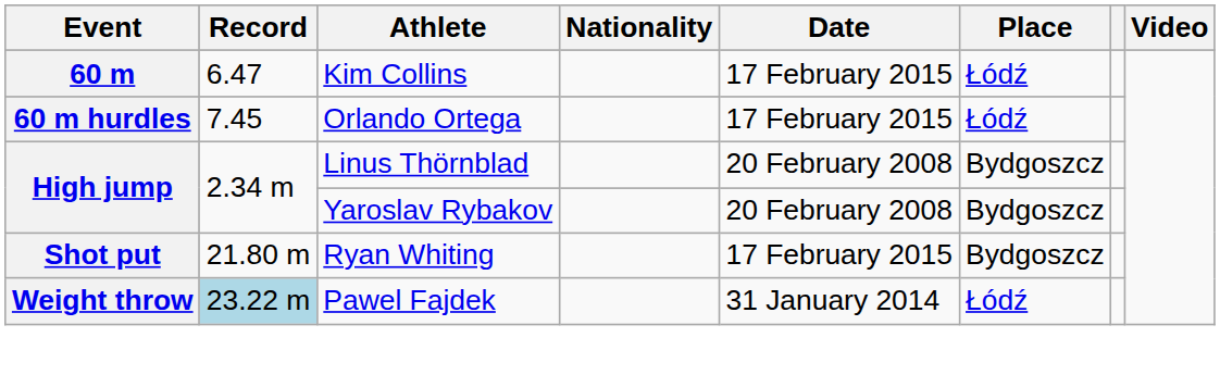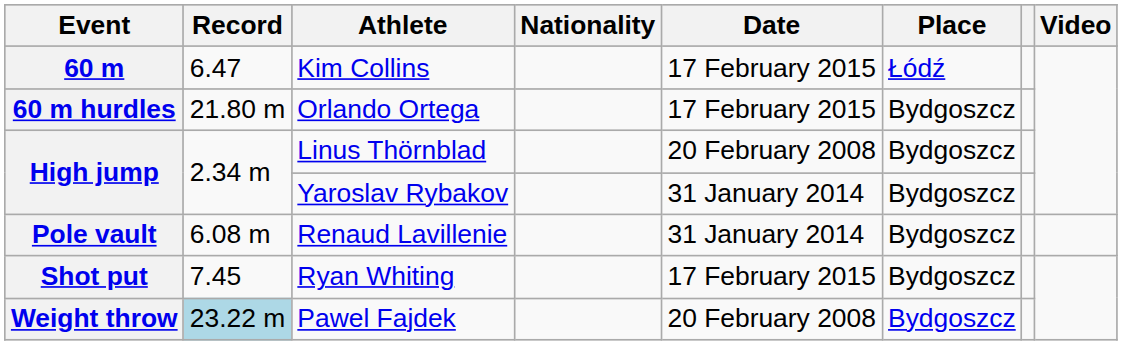 <table class="wikitable plainrowheaders">
 <tr>
 <th scope="col">Event</th>
 <th scope="col">Record</th>
 <th scope="col">Athlete</th>
 <th scope="col">Nationality</th>
 <th scope="col">Date</th>
 <th scope="col">Place</th>
 <th scope="col"></th>
 <th scope="col">Video</th>
 </tr>
 <tr>
 <th scope="row"><a href='#'>60 m</a></th>
 <td>6.47</td>
 <td><a href='#'>Kim Collins</a></td>
 <td></td>
 <td>17 February 2015</td>
 <td><a href='#'>Łódź</a></td>
 <td></td>
 </tr>
 <tr>
 <th scope="row"><a href='#'>60 m hurdles</a></th>
-<td>7.45</td>
+<td>21.80 m</td>
 <td><a href='#'>Orlando Ortega</a></td>
 <td></td>
 <td>17 February 2015</td>
-<td><a href='#'>Łódź</a></td>
+<td>Bydgoszcz</td>
 <td></td>
 </tr>
 <tr>
 <th scope="rowgroup" rowspan="2"><a href='#'>High jump</a></th>
 <td rowspan="2">2.34 m</td>
 <td><a href='#'>Linus Thörnblad</a></td>
 <td></td>
 <td>20 February 2008</td>
 <td>Bydgoszcz</td>
 <td></td>
 </tr>
 <tr>
 <td><a href='#'>Yaroslav Rybakov</a></td>
 <td></td>
-<td>20 February 2008</td>
+<td>31 January 2014</td>
 <td>Bydgoszcz</td>
 <td></td>
 </tr>
 <tr>
+<th scope="row"><a href='#'>Pole vault</a></th>
+<td>6.08 m</td>
+<td><a href='#'>Renaud Lavillenie</a></td>
+<td></td>
+<td>31 January 2014</td>
+<td>Bydgoszcz</td>
+<td></td>
+<td></td>
+</tr>
+<tr>
 <th scope="row"><a href='#'>Shot put</a></th>
-<td>21.80 m</td>
+<td>7.45</td>
 <td><a href='#'>Ryan Whiting</a></td>
 <td></td>
 <td>17 February 2015</td>
 <td>Bydgoszcz</td>
 <td></td>
 </tr>
 <tr>
 <th scope="row"><a href='#'>Weight throw</a></th>
 <td style="background: lightblue;">23.22 m</td>
 <td><a href='#'>Pawel Fajdek</a></td>
 <td></td>
-<td>31 January 2014</td>
-<td><a href='#'>Łódź</a></td>
+<td>20 February 2008</td>
+<td><a href='#'>Bydgoszcz</a></td>
 <td></td>
 </tr>
 </table>
